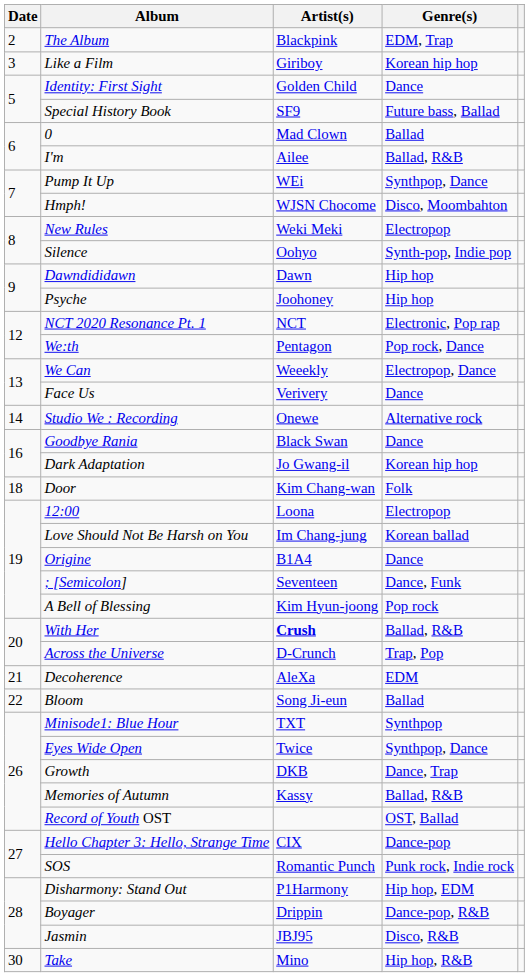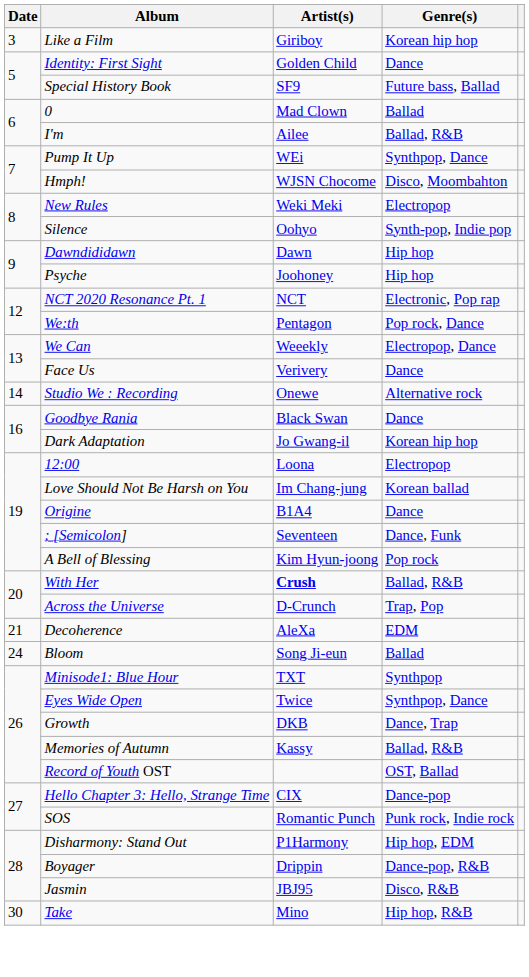 <table class="wikitable">
 <tr>
 <th>Date</th>
 <th>Album</th>
 <th>Artist(s)</th>
 <th>Genre(s)</th>
 <th></th>
-</tr>
-<tr>
-<td>2</td>
-<td><em><a href='#'>The Album</a></em></td>
-<td><a href='#'>Blackpink</a></td>
-<td><a href='#'>EDM</a>, <a href='#'>Trap</a></td>
-<td></td>
 </tr>
 <tr>
 <td>3</td>
 <td><em>Like a Film</em></td>
 <td><a href='#'>Giriboy</a></td>
 <td><a href='#'>Korean hip hop</a></td>
 <td></td>
 </tr>
 <tr>
 <td rowspan="2">5</td>
 <td><em><a href='#'>Identity: First Sight</a></em></td>
 <td><a href='#'>Golden Child</a></td>
 <td><a href='#'>Dance</a></td>
 <td></td>
 </tr>
 <tr>
 <td><em>Special History Book</em></td>
 <td><a href='#'>SF9</a></td>
 <td><a href='#'>Future bass</a>, <a href='#'>Ballad</a></td>
 <td></td>
 </tr>
 <tr>
 <td rowspan="2">6</td>
 <td><em>0</em></td>
 <td><a href='#'>Mad Clown</a></td>
 <td><a href='#'>Ballad</a></td>
 <td></td>
 </tr>
 <tr>
 <td><em>I'm</em></td>
 <td><a href='#'>Ailee</a></td>
 <td><a href='#'>Ballad</a>, <a href='#'>R&B</a></td>
 <td></td>
 </tr>
 <tr>
 <td rowspan="2">7</td>
 <td><em>Pump It Up</em></td>
 <td><a href='#'>WEi</a></td>
 <td><a href='#'>Synthpop</a>, <a href='#'>Dance</a></td>
 <td></td>
 </tr>
 <tr>
 <td><em>Hmph!</em></td>
 <td><a href='#'>WJSN Chocome</a></td>
 <td><a href='#'>Disco</a>, <a href='#'>Moombahton</a></td>
 <td></td>
 </tr>
 <tr>
 <td rowspan="2">8</td>
 <td><em><a href='#'>New Rules</a></em></td>
 <td><a href='#'>Weki Meki</a></td>
 <td><a href='#'>Electropop</a></td>
 <td></td>
 </tr>
 <tr>
 <td><em>Silence</em></td>
 <td><a href='#'>Oohyo</a></td>
 <td><a href='#'>Synth-pop</a>, <a href='#'>Indie pop</a></td>
 <td></td>
 </tr>
 <tr>
 <td rowspan="2">9</td>
 <td><em><a href='#'>Dawndididawn</a></em></td>
 <td><a href='#'>Dawn</a></td>
 <td><a href='#'>Hip hop</a></td>
 <td></td>
 </tr>
 <tr>
 <td><em>Psyche</em></td>
 <td><a href='#'>Joohoney</a></td>
 <td><a href='#'>Hip hop</a></td>
 <td></td>
 </tr>
 <tr>
 <td rowspan="2">12</td>
 <td><em><a href='#'>NCT 2020 Resonance Pt. 1</a></em></td>
 <td><a href='#'>NCT</a></td>
 <td><a href='#'>Electronic</a>, <a href='#'>Pop rap</a></td>
 <td></td>
 </tr>
 <tr>
 <td><em><a href='#'>We:th</a></em></td>
 <td><a href='#'>Pentagon</a></td>
 <td><a href='#'>Pop rock</a>, <a href='#'>Dance</a></td>
 <td></td>
 </tr>
 <tr>
 <td rowspan="2">13</td>
 <td><em><a href='#'>We Can</a></em></td>
 <td><a href='#'>Weeekly</a></td>
 <td><a href='#'>Electropop</a>, <a href='#'>Dance</a></td>
 <td></td>
 </tr>
 <tr>
 <td><em>Face Us</em></td>
 <td><a href='#'>Verivery</a></td>
 <td><a href='#'>Dance</a></td>
 <td></td>
 </tr>
 <tr>
 <td>14</td>
 <td><em><a href='#'>Studio We : Recording</a></em></td>
 <td><a href='#'>Onewe</a></td>
 <td><a href='#'>Alternative rock</a></td>
 <td></td>
 </tr>
 <tr>
 <td rowspan="2">16</td>
 <td><em><a href='#'>Goodbye Rania</a></em></td>
 <td><a href='#'>Black Swan</a></td>
 <td><a href='#'>Dance</a></td>
 <td></td>
 </tr>
 <tr>
 <td><em>Dark Adaptation</em></td>
 <td><a href='#'>Jo Gwang-il</a></td>
 <td><a href='#'>Korean hip hop</a></td>
 <td></td>
 </tr>
 <tr>
-<td>18</td>
-<td><em>Door</em></td>
-<td><a href='#'>Kim Chang-wan</a></td>
-<td><a href='#'>Folk</a></td>
-<td></td>
-</tr>
-<tr>
 <td rowspan="5">19</td>
 <td><em><a href='#'>12:00</a></em></td>
 <td><a href='#'>Loona</a></td>
 <td><a href='#'>Electropop</a></td>
 <td></td>
 </tr>
 <tr>
 <td><em>Love Should Not Be Harsh on You</em></td>
 <td><a href='#'>Im Chang-jung</a></td>
 <td><a href='#'>Korean ballad</a></td>
 <td></td>
 </tr>
 <tr>
 <td><em><a href='#'>Origine</a></em></td>
 <td><a href='#'>B1A4</a></td>
 <td><a href='#'>Dance</a></td>
 <td></td>
 </tr>
 <tr>
 <td><em><a href='#'>; [Semicolon</a>]</em></td>
 <td><a href='#'>Seventeen</a></td>
 <td><a href='#'>Dance</a>, <a href='#'>Funk</a></td>
 <td></td>
 </tr>
 <tr>
 <td><em>A Bell of Blessing</em></td>
 <td><a href='#'>Kim Hyun-joong</a></td>
 <td><a href='#'>Pop rock</a></td>
 <td></td>
 </tr>
 <tr>
 <td rowspan="2">20</td>
 <td><em><a href='#'>With Her</a></em></td>
 <td><strong><a href='#'>Crush</a></strong></td>
 <td><a href='#'>Ballad</a>, <a href='#'>R&B</a></td>
 <td></td>
 </tr>
 <tr>
 <td><em><a href='#'>Across the Universe</a></em></td>
 <td><a href='#'>D-Crunch</a></td>
 <td><a href='#'>Trap</a>, <a href='#'>Pop</a></td>
 <td></td>
 </tr>
 <tr>
 <td>21</td>
 <td><em>Decoherence</em></td>
 <td><a href='#'>AleXa</a></td>
 <td><a href='#'>EDM</a></td>
 <td></td>
 </tr>
 <tr>
-<td>22</td>
+<td>24</td>
 <td><em>Bloom</em></td>
 <td><a href='#'>Song Ji-eun</a></td>
 <td><a href='#'>Ballad</a></td>
 <td></td>
 </tr>
 <tr>
 <td rowspan="5">26</td>
 <td><em><a href='#'>Minisode1: Blue Hour</a></em></td>
 <td><a href='#'>TXT</a></td>
 <td><a href='#'>Synthpop</a></td>
 <td></td>
 </tr>
 <tr>
 <td><em><a href='#'>Eyes Wide Open</a></em></td>
 <td><a href='#'>Twice</a></td>
 <td><a href='#'>Synthpop</a>, <a href='#'>Dance</a></td>
 <td></td>
 </tr>
 <tr>
 <td><em>Growth</em></td>
 <td><a href='#'>DKB</a></td>
 <td><a href='#'>Dance</a>, <a href='#'>Trap</a></td>
 <td></td>
 </tr>
 <tr>
 <td><em>Memories of Autumn</em></td>
 <td><a href='#'>Kassy</a></td>
 <td><a href='#'>Ballad</a>, <a href='#'>R&B</a></td>
 <td></td>
 </tr>
 <tr>
 <td><em><a href='#'>Record of Youth</a></em> OST</td>
 <td></td>
 <td><a href='#'>OST</a>, <a href='#'>Ballad</a></td>
 <td></td>
 </tr>
 <tr>
 <td rowspan="2">27</td>
 <td><em><a href='#'>Hello Chapter 3: Hello, Strange Time</a></em></td>
 <td><a href='#'>CIX</a></td>
 <td><a href='#'>Dance-pop</a></td>
 <td></td>
 </tr>
 <tr>
 <td><em>SOS</em></td>
 <td><a href='#'>Romantic Punch</a></td>
 <td><a href='#'>Punk rock</a>, <a href='#'>Indie rock</a></td>
 <td></td>
 </tr>
 <tr>
 <td rowspan="3">28</td>
 <td><em>Disharmony: Stand Out</em></td>
 <td><a href='#'>P1Harmony</a></td>
 <td><a href='#'>Hip hop</a>, <a href='#'>EDM</a></td>
 <td></td>
 </tr>
 <tr>
 <td><em>Boyager</em></td>
 <td><a href='#'>Drippin</a></td>
 <td><a href='#'>Dance-pop</a>, <a href='#'>R&B</a></td>
 <td></td>
 </tr>
 <tr>
 <td><em>Jasmin</em></td>
 <td><a href='#'>JBJ95</a></td>
 <td><a href='#'>Disco</a>, <a href='#'>R&B</a></td>
 <td></td>
 </tr>
 <tr>
 <td>30</td>
 <td><em><a href='#'>Take</a></em></td>
 <td><a href='#'>Mino</a></td>
 <td><a href='#'>Hip hop</a>, <a href='#'>R&B</a></td>
 <td></td>
 </tr>
 </table>
